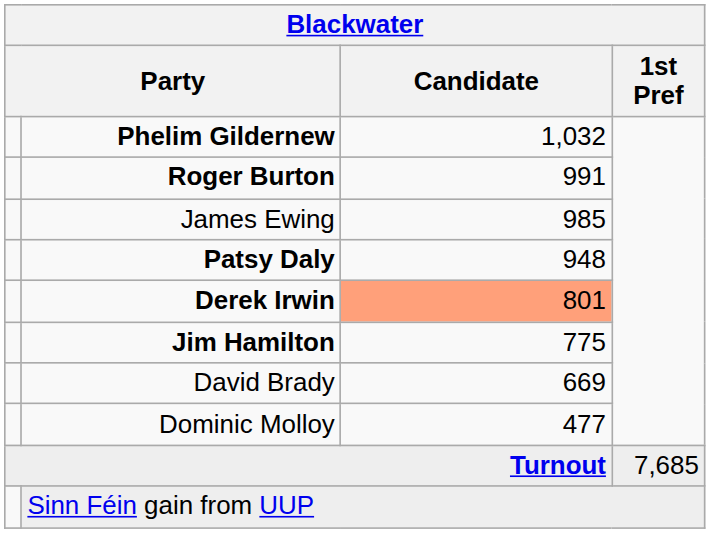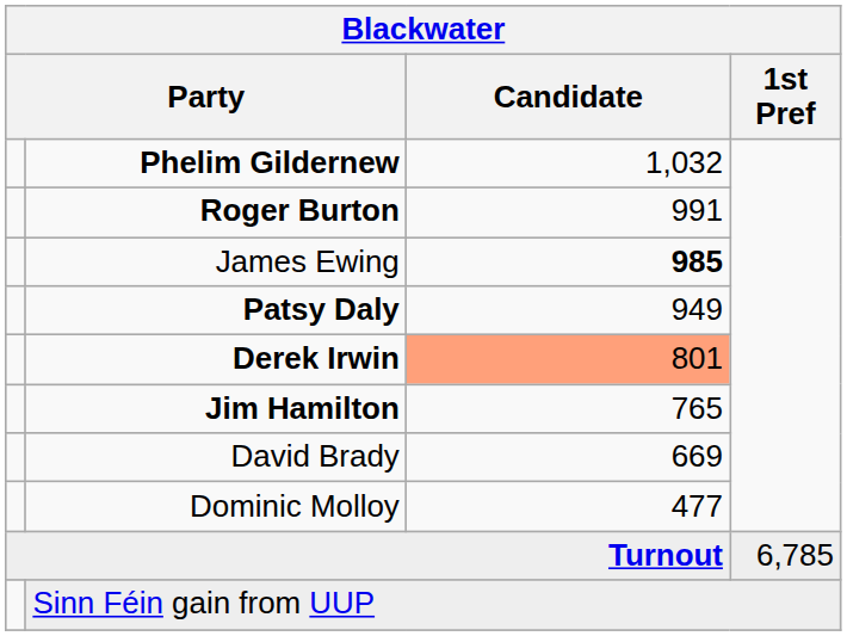 <table class="wikitable">
 <tr>
 <th colspan="4" align="center"><a href='#'>Blackwater</a></th>
 </tr>
 <tr>
 <th colspan="2" align="center" width=200>Party</th>
 <th width=160>Candidate</th>
 <th width=50>1st Pref</th>
 </tr>
 <tr>
 <td></td>
 <td align="right"><strong>Phelim Gildernew</strong></td>
 <td align="right">1,032</td>
 </tr>
 <tr>
 <td></td>
 <td align="right"><strong>Roger Burton</strong></td>
 <td align="right">991</td>
 </tr>
 <tr>
 <td></td>
 <td align="right">James Ewing</td>
-<td align="right">985</td>
+<td align="right"><strong>985</strong></td>
 </tr>
 <tr>
 <td></td>
 <td align="right"><strong>Patsy Daly</strong></td>
-<td align="right">948</td>
+<td align="right">949</td>
 </tr>
 <tr>
 <td></td>
 <td align="right"><strong>Derek Irwin</strong></td>
 <td align="right" style="background: lightsalmon;">801</td>
 </tr>
 <tr>
 <td></td>
 <td align="right"><strong>Jim Hamilton</strong></td>
-<td align="right">775</td>
+<td align="right">765</td>
 </tr>
 <tr>
 <td></td>
 <td align="right">David Brady</td>
 <td align="right">669</td>
 </tr>
 <tr>
 <td></td>
 <td align="right">Dominic Molloy</td>
 <td align="right">477</td>
 </tr>
 <tr bgcolor="EEEEEE">
 <td colspan=3 align="right"><strong><a href='#'>Turnout</a></strong></td>
-<td align="right">7,685</td>
+<td align="right">6,785</td>
 </tr>
 <tr>
 <td bgcolor=></td>
 <td colspan=3 bgcolor="EEEEEE"><a href='#'>Sinn Féin</a> gain from <a href='#'>UUP</a></td>
 </tr>
 </table>
